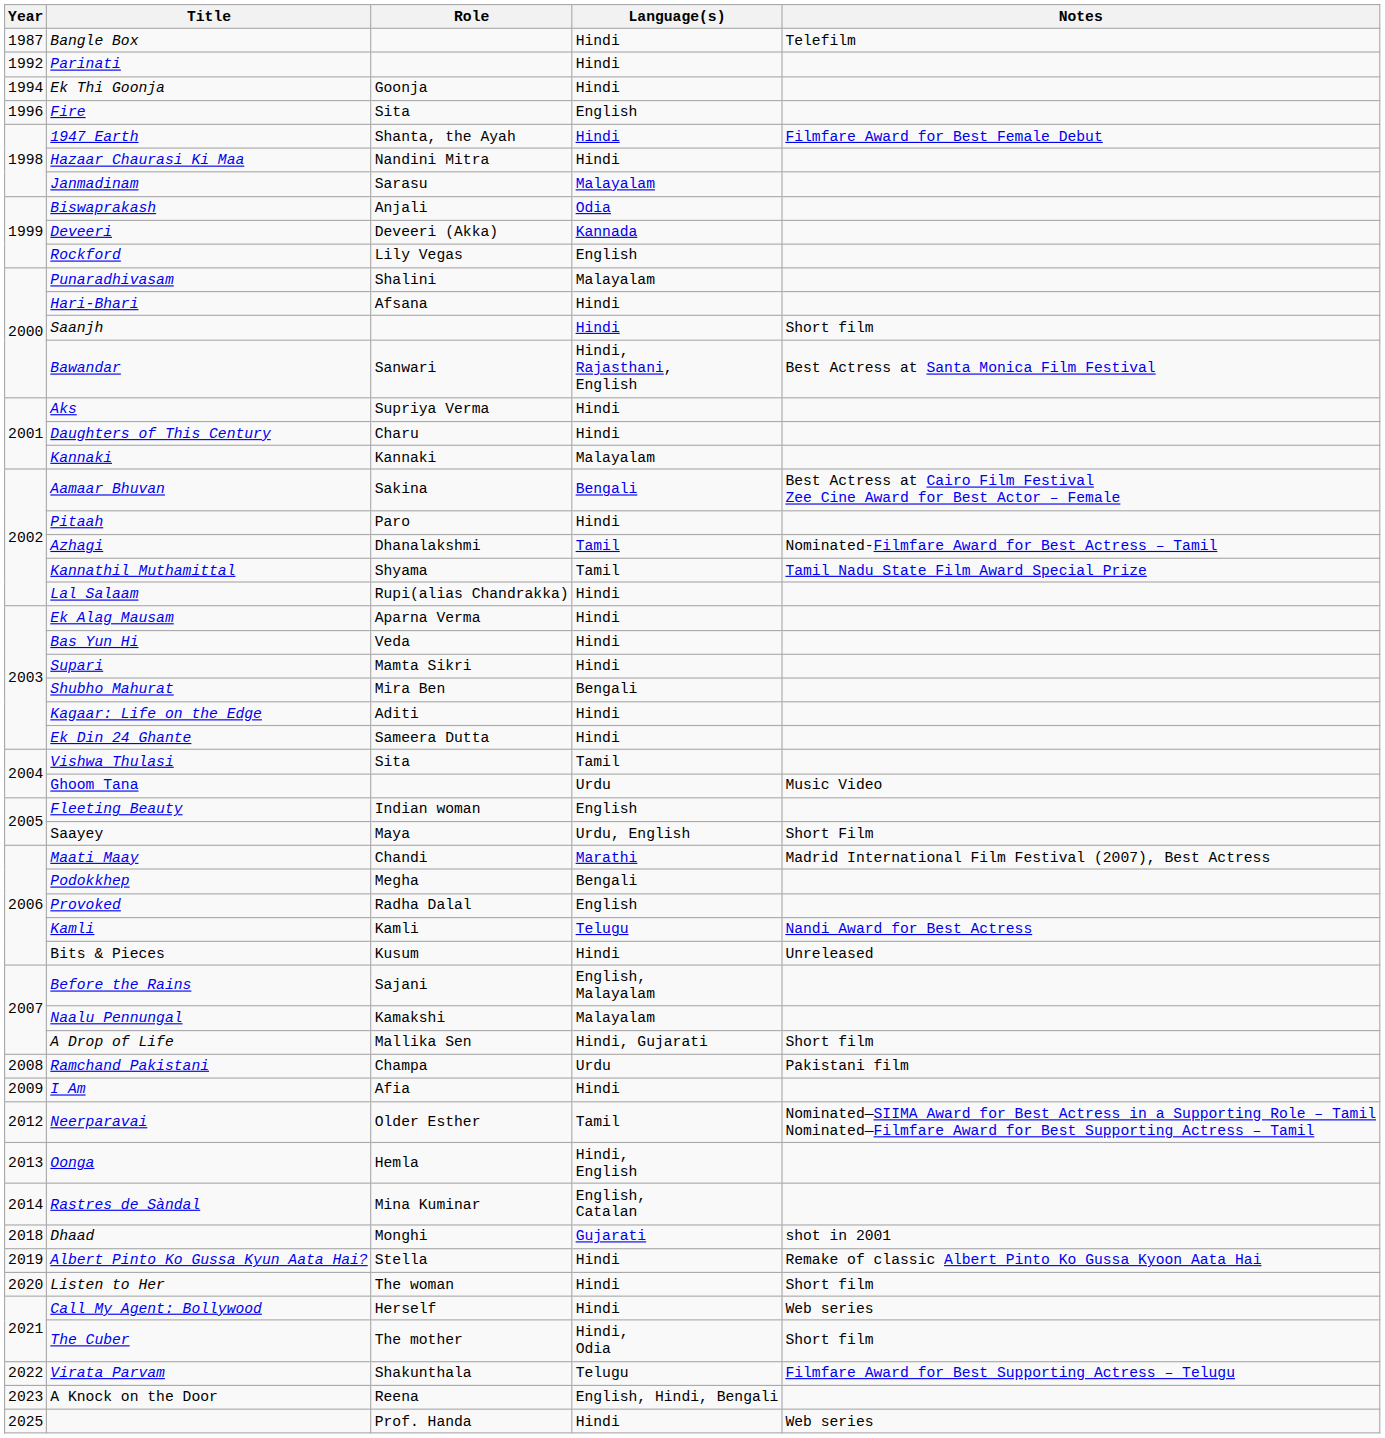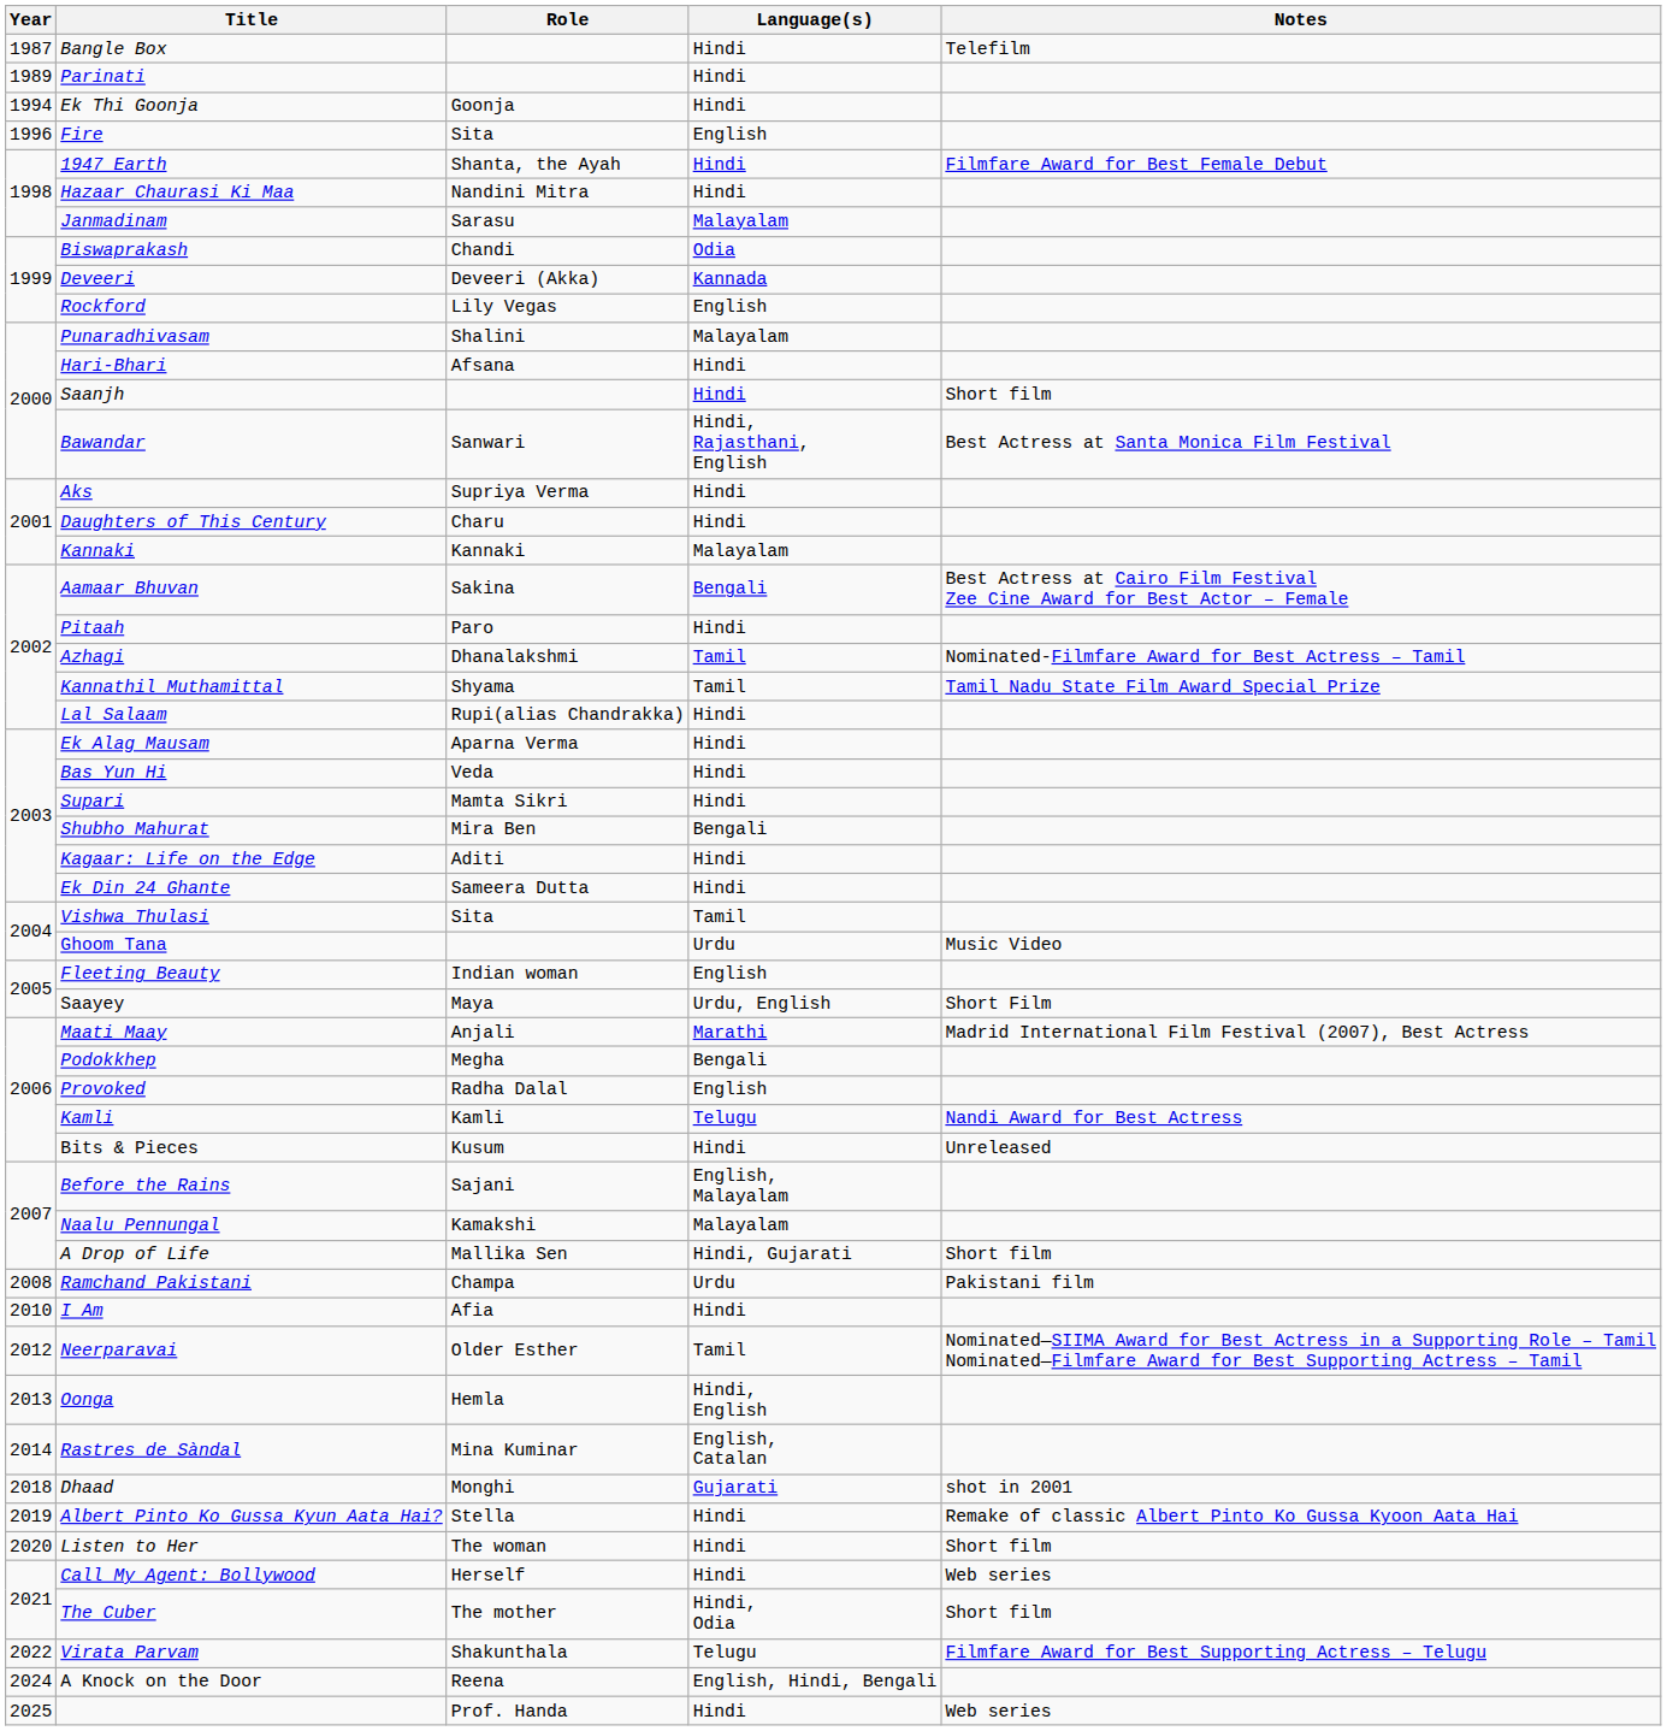 <table class="wikitable sortable">
 <tr>
 <th scope="col">Year</th>
 <th scope="col">Title</th>
 <th scope="col">Role</th>
 <th scope="col">Language(s)</th>
 <th scope="col" class="unsortable">Notes</th>
 </tr>
 <tr>
 <td>1987</td>
 <td><em>Bangle Box</em></td>
 <td></td>
 <td>Hindi</td>
 <td>Telefilm</td>
 </tr>
 <tr>
-<td>1992</td>
+<td>1989</td>
 <td><em><a href='#'>Parinati</a></em></td>
 <td></td>
 <td>Hindi</td>
 <td></td>
 </tr>
 <tr>
 <td>1994</td>
 <td><em>Ek Thi Goonja</em></td>
 <td>Goonja</td>
 <td>Hindi</td>
 <td></td>
 </tr>
 <tr>
 <td>1996</td>
 <td><em><a href='#'>Fire</a></em></td>
 <td>Sita</td>
 <td>English</td>
 <td></td>
 </tr>
 <tr>
 <td rowspan="3">1998</td>
 <td><em><a href='#'>1947 Earth</a></em></td>
 <td>Shanta, the Ayah</td>
 <td><a href='#'>Hindi</a></td>
 <td><a href='#'>Filmfare Award for Best Female Debut</a></td>
 </tr>
 <tr>
 <td><em><a href='#'>Hazaar Chaurasi Ki Maa</a></em></td>
 <td>Nandini Mitra</td>
 <td>Hindi</td>
 <td></td>
 </tr>
 <tr>
 <td><em><a href='#'>Janmadinam</a></em></td>
 <td>Sarasu</td>
 <td><a href='#'>Malayalam</a></td>
 <td></td>
 </tr>
 <tr>
 <td rowspan="3">1999</td>
 <td><em><a href='#'>Biswaprakash</a></em></td>
-<td>Anjali</td>
+<td>Chandi</td>
 <td><a href='#'>Odia</a></td>
 <td></td>
 </tr>
 <tr>
 <td><em><a href='#'>Deveeri</a></em></td>
 <td>Deveeri (Akka)</td>
 <td><a href='#'>Kannada</a></td>
 <td></td>
 </tr>
 <tr>
 <td><em><a href='#'>Rockford</a></em></td>
 <td>Lily Vegas</td>
 <td>English</td>
 <td></td>
 </tr>
 <tr>
 <td rowspan="4">2000</td>
 <td><em><a href='#'>Punaradhivasam</a></em></td>
 <td>Shalini</td>
 <td>Malayalam</td>
 <td></td>
 </tr>
 <tr>
 <td><em><a href='#'>Hari-Bhari</a></em></td>
 <td>Afsana</td>
 <td>Hindi</td>
 <td></td>
 </tr>
 <tr>
 <td><em>Saanjh</em></td>
 <td></td>
 <td><a href='#'>Hindi</a></td>
 <td>Short film</td>
 </tr>
 <tr>
 <td><em><a href='#'>Bawandar</a></em></td>
 <td>Sanwari</td>
 <td>Hindi,<br><a href='#'>Rajasthani</a>,<br>English</td>
 <td>Best Actress at <a href='#'>Santa Monica Film Festival</a></td>
 </tr>
 <tr>
 <td rowspan="3">2001</td>
 <td><em><a href='#'>Aks</a></em></td>
 <td>Supriya Verma</td>
 <td>Hindi</td>
 <td></td>
 </tr>
 <tr>
 <td><em><a href='#'>Daughters of This Century</a></em></td>
 <td>Charu</td>
 <td>Hindi</td>
 <td></td>
 </tr>
 <tr>
 <td><em><a href='#'>Kannaki</a></em></td>
 <td>Kannaki</td>
 <td>Malayalam</td>
 <td></td>
 </tr>
 <tr>
 <td rowspan="5">2002</td>
 <td><em><a href='#'>Aamaar Bhuvan</a></em></td>
 <td>Sakina</td>
 <td><a href='#'>Bengali</a></td>
 <td>Best Actress at <a href='#'>Cairo Film Festival</a><br><a href='#'>Zee Cine Award for Best Actor – Female</a></td>
 </tr>
 <tr>
 <td><em><a href='#'>Pitaah</a></em></td>
 <td>Paro</td>
 <td>Hindi</td>
 <td></td>
 </tr>
 <tr>
 <td><em><a href='#'>Azhagi</a></em></td>
 <td>Dhanalakshmi</td>
 <td><a href='#'>Tamil</a></td>
 <td>Nominated-<a href='#'>Filmfare Award for Best Actress – Tamil</a></td>
 </tr>
 <tr>
 <td><em><a href='#'>Kannathil Muthamittal</a></em></td>
 <td>Shyama</td>
 <td>Tamil</td>
 <td><a href='#'>Tamil Nadu State Film Award Special Prize</a></td>
 </tr>
 <tr>
 <td><em><a href='#'>Lal Salaam</a></em></td>
 <td>Rupi(alias Chandrakka)</td>
 <td>Hindi</td>
 <td></td>
 </tr>
 <tr>
 <td rowspan="6">2003</td>
 <td><em><a href='#'>Ek Alag Mausam</a></em></td>
 <td>Aparna Verma</td>
 <td>Hindi</td>
 <td></td>
 </tr>
 <tr>
 <td><em><a href='#'>Bas Yun Hi</a></em></td>
 <td>Veda</td>
 <td>Hindi</td>
 <td></td>
 </tr>
 <tr>
 <td><em><a href='#'>Supari</a></em></td>
 <td>Mamta Sikri</td>
 <td>Hindi</td>
 <td></td>
 </tr>
 <tr>
 <td><em><a href='#'>Shubho Mahurat</a></em></td>
 <td>Mira Ben</td>
 <td>Bengali</td>
 <td></td>
 </tr>
 <tr>
 <td><em><a href='#'>Kagaar: Life on the Edge</a></em></td>
 <td>Aditi</td>
 <td>Hindi</td>
 <td></td>
 </tr>
 <tr>
 <td><em><a href='#'>Ek Din 24 Ghante</a></em></td>
 <td>Sameera Dutta</td>
 <td>Hindi</td>
 <td></td>
 </tr>
 <tr>
 <td rowspan="2">2004</td>
 <td><em><a href='#'>Vishwa Thulasi</a></em></td>
 <td>Sita</td>
 <td>Tamil</td>
 <td></td>
 </tr>
 <tr>
 <td><a href='#'>Ghoom Tana</a></td>
 <td></td>
 <td>Urdu</td>
 <td>Music Video</td>
 </tr>
 <tr>
 <td rowspan="2">2005</td>
 <td><em><a href='#'>Fleeting Beauty</a></em></td>
 <td>Indian woman</td>
 <td>English</td>
 <td></td>
 </tr>
 <tr>
 <td>Saayey</td>
 <td>Maya</td>
 <td>Urdu, English</td>
 <td>Short Film</td>
 </tr>
 <tr>
 <td rowspan="5">2006</td>
 <td><em><a href='#'>Maati Maay</a></em></td>
-<td>Chandi</td>
+<td>Anjali</td>
 <td><a href='#'>Marathi</a></td>
 <td>Madrid International Film Festival (2007), Best Actress</td>
 </tr>
 <tr>
 <td><em><a href='#'>Podokkhep</a></em></td>
 <td>Megha</td>
 <td>Bengali</td>
 <td></td>
 </tr>
 <tr>
 <td><em><a href='#'>Provoked</a></em></td>
 <td>Radha Dalal</td>
 <td>English</td>
 <td></td>
 </tr>
 <tr>
 <td><em><a href='#'>Kamli</a></em></td>
 <td>Kamli</td>
 <td><a href='#'>Telugu</a></td>
 <td><a href='#'>Nandi Award for Best Actress</a></td>
 </tr>
 <tr>
 <td>Bits & Pieces</td>
 <td>Kusum</td>
 <td>Hindi</td>
 <td>Unreleased</td>
 </tr>
 <tr>
 <td rowspan="3">2007</td>
 <td><em><a href='#'>Before the Rains</a></em></td>
 <td>Sajani</td>
 <td>English,<br>Malayalam</td>
 <td></td>
 </tr>
 <tr>
 <td><em><a href='#'>Naalu Pennungal</a></em></td>
 <td>Kamakshi</td>
 <td>Malayalam</td>
 <td></td>
 </tr>
 <tr>
 <td><em>A Drop of Life</em></td>
 <td>Mallika Sen</td>
 <td>Hindi, Gujarati</td>
 <td>Short film</td>
 </tr>
 <tr>
 <td>2008</td>
 <td><em><a href='#'>Ramchand Pakistani</a></em></td>
 <td>Champa</td>
 <td>Urdu</td>
 <td>Pakistani film</td>
 </tr>
 <tr>
-<td>2009</td>
+<td>2010</td>
 <td><em><a href='#'>I Am</a></em></td>
 <td>Afia</td>
 <td>Hindi</td>
 <td></td>
 </tr>
 <tr>
 <td>2012</td>
 <td><em><a href='#'>Neerparavai</a></em></td>
 <td>Older Esther</td>
 <td>Tamil</td>
 <td>Nominated—<a href='#'>SIIMA Award for Best Actress in a Supporting Role – Tamil</a><br>Nominated—<a href='#'>Filmfare Award for Best Supporting Actress – Tamil</a></td>
 </tr>
 <tr>
 <td>2013</td>
 <td><em><a href='#'>Oonga</a></em></td>
 <td>Hemla</td>
 <td>Hindi, <br>English</td>
 <td></td>
 </tr>
 <tr>
 <td>2014</td>
 <td><em><a href='#'>Rastres de Sàndal</a></em></td>
 <td>Mina Kuminar</td>
 <td>English,<br>Catalan</td>
 <td></td>
 </tr>
 <tr>
 <td>2018</td>
 <td><em>Dhaad</em></td>
 <td>Monghi</td>
 <td><a href='#'>Gujarati</a></td>
 <td>shot in 2001</td>
 </tr>
 <tr>
 <td>2019</td>
 <td><em><a href='#'>Albert Pinto Ko Gussa Kyun Aata Hai?</a></em></td>
 <td>Stella</td>
 <td>Hindi</td>
 <td>Remake of classic <a href='#'>Albert Pinto Ko Gussa Kyoon Aata Hai</a></td>
 </tr>
 <tr>
 <td>2020</td>
 <td><em>Listen to Her</em></td>
 <td>The woman</td>
 <td>Hindi</td>
 <td>Short film</td>
 </tr>
 <tr>
 <td rowspan="2">2021</td>
 <td><em><a href='#'>Call My Agent: Bollywood</a></em></td>
 <td>Herself</td>
 <td>Hindi</td>
 <td>Web series</td>
 </tr>
 <tr>
 <td><em><a href='#'>The Cuber</a></em></td>
 <td>The mother</td>
 <td>Hindi,<br>Odia</td>
 <td>Short film</td>
 </tr>
 <tr>
 <td>2022</td>
 <td><em><a href='#'>Virata Parvam</a></em></td>
 <td>Shakunthala</td>
 <td>Telugu</td>
 <td><a href='#'>Filmfare Award for Best Supporting Actress – Telugu</a></td>
 </tr>
 <tr>
-<td>2023</td>
+<td>2024</td>
 <td>A Knock on the Door</td>
 <td>Reena</td>
 <td>English, Hindi, Bengali</td>
 <td></td>
 </tr>
 <tr>
 <td>2025</td>
 <td></td>
 <td>Prof. Handa</td>
 <td>Hindi</td>
 <td>Web series</td>
 </tr>
 </table>
